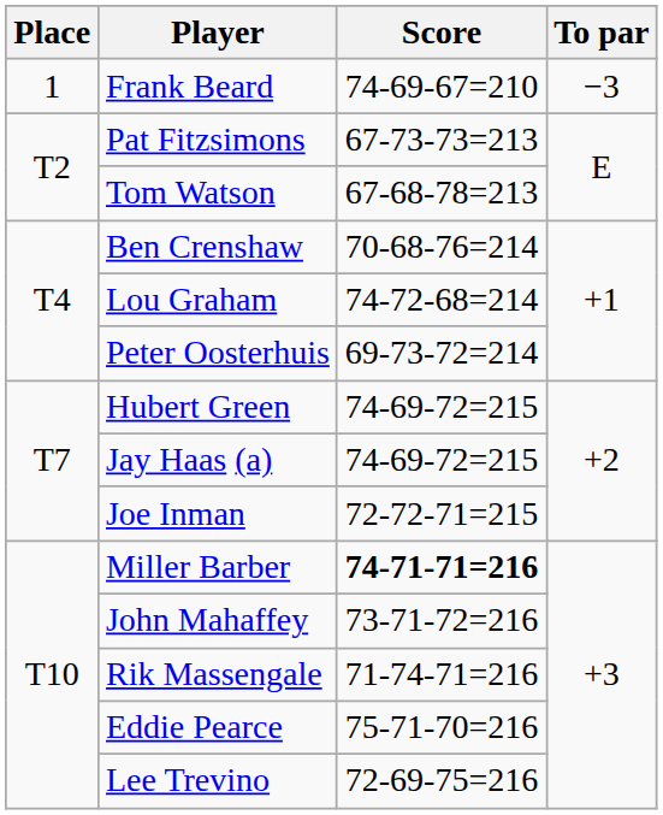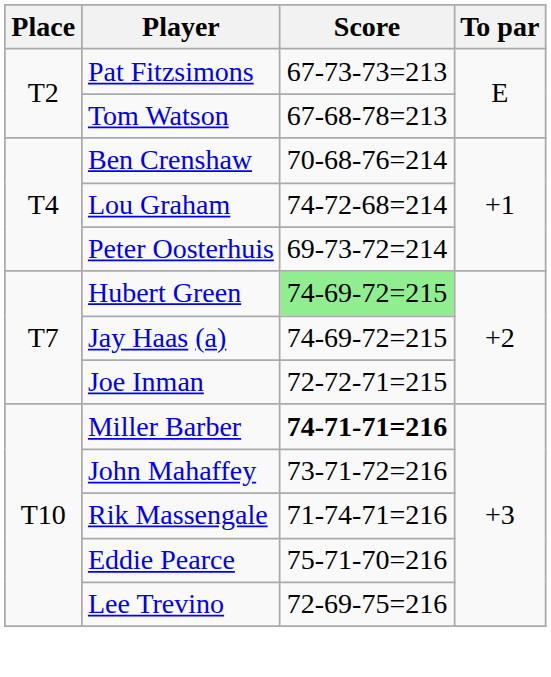 <table class=wikitable>
 <tr>
 <th>Place</th>
 <th>Player</th>
 <th>Score</th>
 <th>To par</th>
-</tr>
-<tr>
-<td align=center>1</td>
-<td> <a href='#'>Frank Beard</a></td>
-<td>74-69-67=210</td>
-<td align=center>−3</td>
 </tr>
 <tr>
 <td align=center rowspan=2>T2</td>
 <td> <a href='#'>Pat Fitzsimons</a></td>
 <td>67-73-73=213</td>
 <td rowspan=2 align=center>E</td>
 </tr>
 <tr>
 <td> <a href='#'>Tom Watson</a></td>
 <td>67-68-78=213</td>
 </tr>
 <tr>
 <td rowspan=3 align=center>T4</td>
 <td> <a href='#'>Ben Crenshaw</a></td>
 <td>70-68-76=214</td>
 <td rowspan=3 align=center>+1</td>
 </tr>
 <tr>
 <td> <a href='#'>Lou Graham</a></td>
 <td>74-72-68=214</td>
 </tr>
 <tr>
 <td> <a href='#'>Peter Oosterhuis</a></td>
 <td>69-73-72=214</td>
 </tr>
 <tr>
 <td rowspan=3 align=center>T7</td>
 <td> <a href='#'>Hubert Green</a></td>
-<td>74-69-72=215</td>
+<td style="background: lightgreen;">74-69-72=215</td>
 <td rowspan=3 align=center>+2</td>
 </tr>
 <tr>
 <td> <a href='#'>Jay Haas</a> <a href='#'>(a)</a></td>
 <td>74-69-72=215</td>
 </tr>
 <tr>
 <td> <a href='#'>Joe Inman</a></td>
 <td>72-72-71=215</td>
 </tr>
 <tr>
 <td rowspan=5 align=center>T10</td>
 <td> <a href='#'>Miller Barber</a></td>
 <td><strong>74-71-71=216</strong></td>
 <td rowspan=5 align=center>+3</td>
 </tr>
 <tr>
 <td> <a href='#'>John Mahaffey</a></td>
 <td>73-71-72=216</td>
 </tr>
 <tr>
 <td> <a href='#'>Rik Massengale</a></td>
 <td>71-74-71=216</td>
 </tr>
 <tr>
 <td> <a href='#'>Eddie Pearce</a></td>
 <td>75-71-70=216</td>
 </tr>
 <tr>
 <td> <a href='#'>Lee Trevino</a></td>
 <td>72-69-75=216</td>
 </tr>
 </table>
